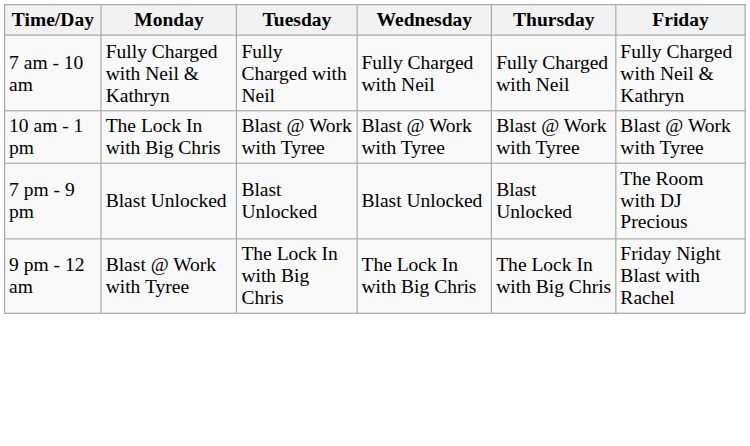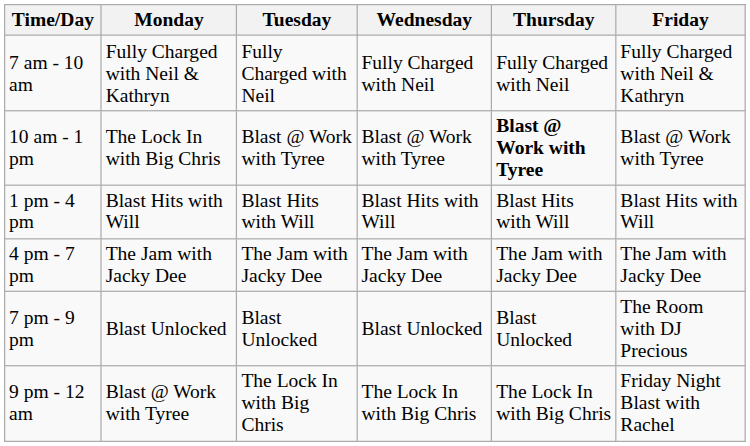 <table class="wikitable">
 <tr>
 <th>Time/Day</th>
 <th>Monday</th>
 <th>Tuesday</th>
 <th>Wednesday</th>
 <th>Thursday</th>
 <th>Friday</th>
 </tr>
 <tr>
 <td>7 am - 10 am</td>
 <td>Fully Charged with Neil & Kathryn</td>
 <td>Fully Charged with Neil</td>
 <td>Fully Charged with Neil</td>
 <td>Fully Charged with Neil</td>
 <td>Fully Charged with Neil & Kathryn</td>
 </tr>
 <tr>
 <td>10 am - 1 pm</td>
 <td>The Lock In with Big Chris</td>
 <td>Blast @ Work with Tyree</td>
 <td>Blast @ Work with Tyree</td>
+<td><strong>Blast @ Work with Tyree</strong></td>
 <td>Blast @ Work with Tyree</td>
-<td>Blast @ Work with Tyree</td>
+</tr>
+<tr>
+<td>1 pm - 4 pm</td>
+<td>Blast Hits with Will</td>
+<td>Blast Hits with Will</td>
+<td>Blast Hits with Will</td>
+<td>Blast Hits with Will</td>
+<td>Blast Hits with Will</td>
+</tr>
+<tr>
+<td>4 pm - 7 pm</td>
+<td>The Jam with Jacky Dee</td>
+<td>The Jam with Jacky Dee</td>
+<td>The Jam with Jacky Dee</td>
+<td>The Jam with Jacky Dee</td>
+<td>The Jam with Jacky Dee</td>
 </tr>
 <tr>
 <td>7 pm - 9 pm</td>
 <td>Blast Unlocked</td>
 <td>Blast Unlocked</td>
 <td>Blast Unlocked</td>
 <td>Blast Unlocked</td>
 <td>The Room with DJ Precious</td>
 </tr>
 <tr>
 <td>9 pm - 12 am</td>
 <td>Blast @ Work with Tyree</td>
 <td>The Lock In with Big Chris</td>
 <td>The Lock In with Big Chris</td>
 <td>The Lock In with Big Chris</td>
 <td>Friday Night Blast with Rachel</td>
 </tr>
 </table>
